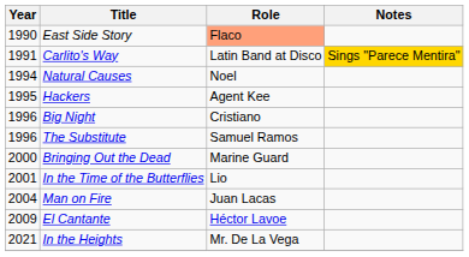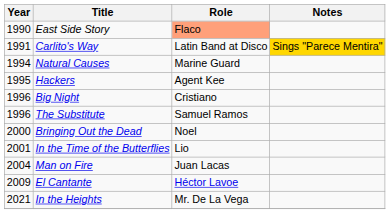 <table class="wikitable sortable">
 <tr>
 <th>Year</th>
 <th>Title</th>
 <th>Role</th>
 <th>Notes</th>
 </tr>
 <tr>
 <td>1990</td>
 <td><em>East Side Story</em></td>
 <td style="background: lightsalmon;">Flaco</td>
 <td></td>
 </tr>
 <tr>
 <td>1991</td>
 <td><em><a href='#'>Carlito's Way</a></em></td>
 <td>Latin Band at Disco</td>
 <td style="background: gold;">Sings "Parece Mentira"</td>
 </tr>
 <tr>
 <td>1994</td>
 <td><em><a href='#'>Natural Causes</a></em></td>
-<td>Noel</td>
+<td>Marine Guard</td>
 <td></td>
 </tr>
 <tr>
 <td>1995</td>
 <td><em><a href='#'>Hackers</a></em></td>
 <td>Agent Kee</td>
 <td></td>
 </tr>
 <tr>
 <td>1996</td>
 <td><em><a href='#'>Big Night</a></em></td>
 <td>Cristiano</td>
 <td></td>
 </tr>
 <tr>
 <td>1996</td>
 <td><em><a href='#'>The Substitute</a></em></td>
 <td>Samuel Ramos</td>
 <td></td>
 </tr>
 <tr>
 <td>2000</td>
 <td><em><a href='#'>Bringing Out the Dead</a></em></td>
-<td>Marine Guard</td>
+<td>Noel</td>
 <td></td>
 </tr>
 <tr>
 <td>2001</td>
 <td><em><a href='#'>In the Time of the Butterflies</a></em></td>
 <td>Lio</td>
 <td></td>
 </tr>
 <tr>
 <td>2004</td>
 <td><em><a href='#'>Man on Fire</a></em></td>
 <td>Juan Lacas</td>
 <td></td>
 </tr>
 <tr>
 <td>2009</td>
 <td><em><a href='#'>El Cantante</a></em></td>
 <td><a href='#'>Héctor Lavoe</a></td>
 <td></td>
 </tr>
 <tr>
 <td>2021</td>
 <td><em><a href='#'>In the Heights</a></em></td>
 <td>Mr. De La Vega</td>
 <td></td>
 </tr>
 <tr>
 </tr>
 </table>
